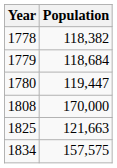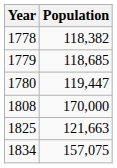 <table class="wikitable floatright">
 <tr>
 <th>Year</th>
 <th>Population</th>
 </tr>
 <tr>
 <td>1778</td>
 <td style="text-align: right">118,382</td>
 </tr>
 <tr>
 <td>1779</td>
-<td style="text-align: right">118,684</td>
+<td style="text-align: right">118,685</td>
 </tr>
 <tr>
 <td>1780</td>
 <td style="text-align: right">119,447</td>
 </tr>
 <tr>
 <td>1808</td>
 <td style="text-align: right">170,000</td>
 </tr>
 <tr>
 <td>1825</td>
 <td style="text-align: right">121,663</td>
 </tr>
 <tr>
 <td>1834</td>
-<td style="text-align: right">157,575</td>
+<td style="text-align: right">157,075</td>
 </tr>
 </table>
